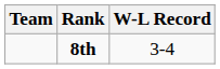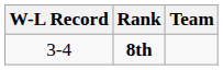 <table class=wikitable>
 <tr>
+<th>W-L Record</th>
+<th>Rank</th>
 <th>Team</th>
-<th>Rank</th>
-<th>W-L Record</th>
 </tr>
 <tr>
+<td align=center>3-4</td>
+<td align=center><strong>8th</strong></td>
 <td></td>
-<td align=center><strong>8th</strong></td>
-<td align=center>3-4</td>
 </tr>
 </table>
